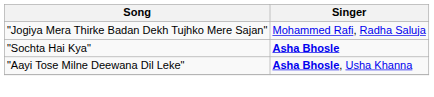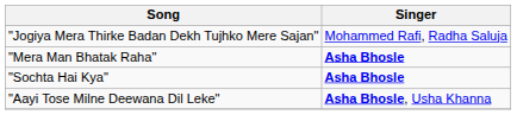 <table class="wikitable">
 <tr>
 <th>Song</th>
 <th>Singer</th>
 </tr>
 <tr>
 <td>"Jogiya Mera Thirke Badan Dekh Tujhko Mere Sajan"</td>
 <td><a href='#'>Mohammed Rafi</a>, <a href='#'>Radha Saluja</a></td>
+</tr>
+<tr>
+<td>"Mera Man Bhatak Raha"</td>
+<td><strong><a href='#'>Asha Bhosle</a></strong></td>
 </tr>
 <tr>
 <td>"Sochta Hai Kya"</td>
 <td><strong><a href='#'>Asha Bhosle</a></strong></td>
 </tr>
 <tr>
 <td>"Aayi Tose Milne Deewana Dil Leke"</td>
 <td><strong><a href='#'>Asha Bhosle</a></strong>, <a href='#'>Usha Khanna</a></td>
 </tr>
 <tr>
 </tr>
 </table>
